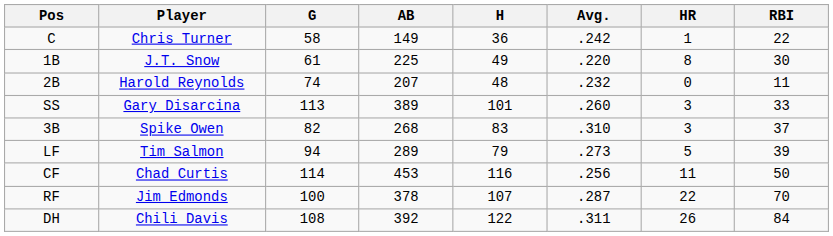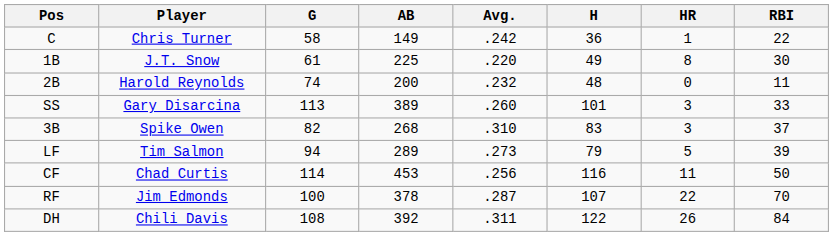 <table class="wikitable sortable">
 <tr>
 <th bgcolor="#DDDDFF" width="9%">Pos</th>
 <th bgcolor="#DDDDFF" width="16%">Player</th>
 <th bgcolor="#DDDDFF" width="9%">G</th>
 <th bgcolor="#DDDDFF" width="9%">AB</th>
+<th bgcolor="#DDDDFF" width="9%">Avg.</th>
 <th bgcolor="#DDDDFF" width="9%">H</th>
-<th bgcolor="#DDDDFF" width="9%">Avg.</th>
 <th bgcolor="#DDDDFF" width="9%">HR</th>
 <th bgcolor="#DDDDFF" width="9%">RBI</th>
 </tr>
 <tr align=center>
 <td>C</td>
 <td><a href='#'>Chris Turner</a></td>
 <td>58</td>
 <td>149</td>
+<td>.242</td>
 <td>36</td>
-<td>.242</td>
 <td>1</td>
 <td>22</td>
 </tr>
 <tr align=center>
 <td>1B</td>
 <td><a href='#'>J.T. Snow</a></td>
 <td>61</td>
 <td>225</td>
+<td>.220</td>
 <td>49</td>
-<td>.220</td>
 <td>8</td>
 <td>30</td>
 </tr>
 <tr align=center>
 <td>2B</td>
 <td><a href='#'>Harold Reynolds</a></td>
 <td>74</td>
-<td>207</td>
+<td>200</td>
+<td>.232</td>
 <td>48</td>
-<td>.232</td>
 <td>0</td>
 <td>11</td>
 </tr>
 <tr align=center>
 <td>SS</td>
 <td><a href='#'>Gary Disarcina</a></td>
 <td>113</td>
 <td>389</td>
+<td>.260</td>
 <td>101</td>
-<td>.260</td>
 <td>3</td>
 <td>33</td>
 </tr>
 <tr align=center>
 <td>3B</td>
 <td><a href='#'>Spike Owen</a></td>
 <td>82</td>
 <td>268</td>
+<td>.310</td>
 <td>83</td>
-<td>.310</td>
 <td>3</td>
 <td>37</td>
 </tr>
 <tr align=center>
 <td>LF</td>
 <td><a href='#'>Tim Salmon</a></td>
 <td>94</td>
 <td>289</td>
+<td>.273</td>
 <td>79</td>
-<td>.273</td>
 <td>5</td>
 <td>39</td>
 </tr>
 <tr align=center>
 <td>CF</td>
 <td><a href='#'>Chad Curtis</a></td>
 <td>114</td>
 <td>453</td>
+<td>.256</td>
 <td>116</td>
-<td>.256</td>
 <td>11</td>
 <td>50</td>
 </tr>
 <tr align=center>
 <td>RF</td>
 <td><a href='#'>Jim Edmonds</a></td>
 <td>100</td>
 <td>378</td>
+<td>.287</td>
 <td>107</td>
-<td>.287</td>
 <td>22</td>
 <td>70</td>
 </tr>
 <tr align=center>
 <td>DH</td>
 <td><a href='#'>Chili Davis</a></td>
 <td>108</td>
 <td>392</td>
+<td>.311</td>
 <td>122</td>
-<td>.311</td>
 <td>26</td>
 <td>84</td>
 </tr>
 </table>
